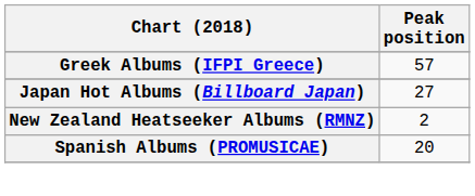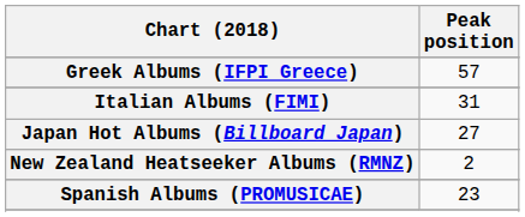 <table class="wikitable sortable plainrowheaders" style="text-align:center">
 <tr>
 <th scope="col">Chart (2018)</th>
 <th scope="col">Peak<br> position</th>
 </tr>
 <tr>
 </tr>
 <tr>
 </tr>
 <tr>
 </tr>
 <tr>
 </tr>
 <tr>
 </tr>
 <tr>
 </tr>
 <tr>
 </tr>
 <tr>
 </tr>
 <tr>
 </tr>
 <tr>
 <th scope="row">Greek Albums (<a href='#'>IFPI Greece</a>)</th>
 <td>57</td>
 </tr>
 <tr>
 </tr>
 <tr>
+<th scope="row">Italian Albums (<a href='#'>FIMI</a>)</th>
+<td>31</td>
+</tr>
+<tr>
 <th scope="row">Japan Hot Albums (<em><a href='#'>Billboard Japan</a></em>)</th>
 <td>27</td>
 </tr>
 <tr>
 </tr>
 <tr>
 <th scope="row">New Zealand Heatseeker Albums (<a href='#'>RMNZ</a>)</th>
 <td>2</td>
 </tr>
 <tr>
 </tr>
 <tr>
 </tr>
 <tr>
 <th scope="row">Spanish Albums (<a href='#'>PROMUSICAE</a>)</th>
-<td>20</td>
+<td>23</td>
 </tr>
 <tr>
 </tr>
 <tr>
 </tr>
 <tr>
 </tr>
 <tr>
 </tr>
 <tr>
 </tr>
 <tr>
 </tr>
 <tr>
 </tr>
 </table>
